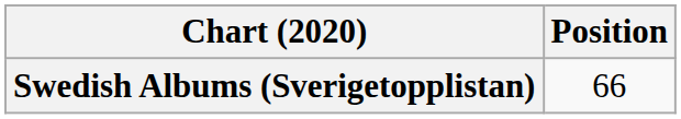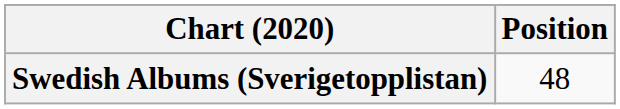 <table class="wikitable plainrowheaders" style="text-align:center">
 <tr>
 <th scope="col">Chart (2020)</th>
 <th scope="col">Position</th>
 </tr>
 <tr>
 <th scope="row">Swedish Albums (Sverigetopplistan)</th>
-<td>66</td>
+<td>48</td>
 </tr>
 </table>
